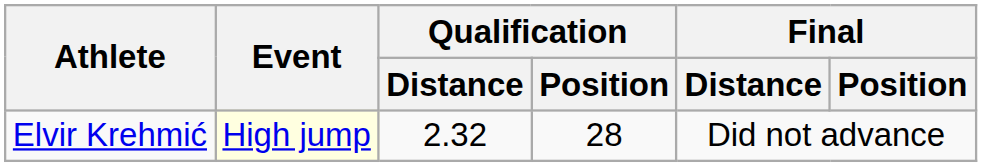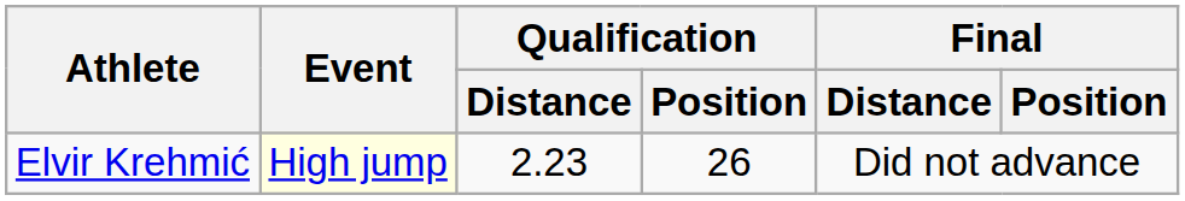 <table class="wikitable" border="1" style="font-size:90%">
 <tr>
 <th rowspan="2">Athlete</th>
 <th rowspan="2">Event</th>
 <th colspan="2">Qualification</th>
 <th colspan="2">Final</th>
 </tr>
 <tr>
 <th>Distance</th>
 <th>Position</th>
 <th>Distance</th>
 <th>Position</th>
 </tr>
 <tr>
 <td><a href='#'>Elvir Krehmić</a></td>
 <td style="background: lightyellow;"><a href='#'>High jump</a></td>
-<td align=center>2.32</td>
-<td align=center>28</td>
+<td align=center>2.23</td>
+<td align=center>26</td>
 <td colspan="2" align=center>Did not advance</td>
 </tr>
 </table>
